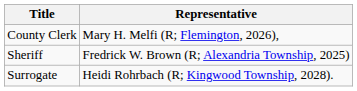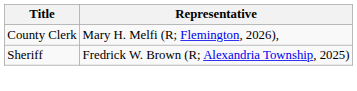 <table class="wikitable sortable">
 <tr>
 <th>Title</th>
 <th>Representative</th>
 </tr>
 <tr>
 <td>County Clerk</td>
 <td>Mary H. Melfi (R; <a href='#'>Flemington</a>, 2026),</td>
 </tr>
 <tr>
 <td>Sheriff</td>
 <td>Fredrick W. Brown (R; <a href='#'>Alexandria Township</a>, 2025)</td>
 </tr>
-<tr>
-<td>Surrogate</td>
-<td>Heidi Rohrbach (R; <a href='#'>Kingwood Township</a>, 2028).</td>
-</tr>
 </table>
